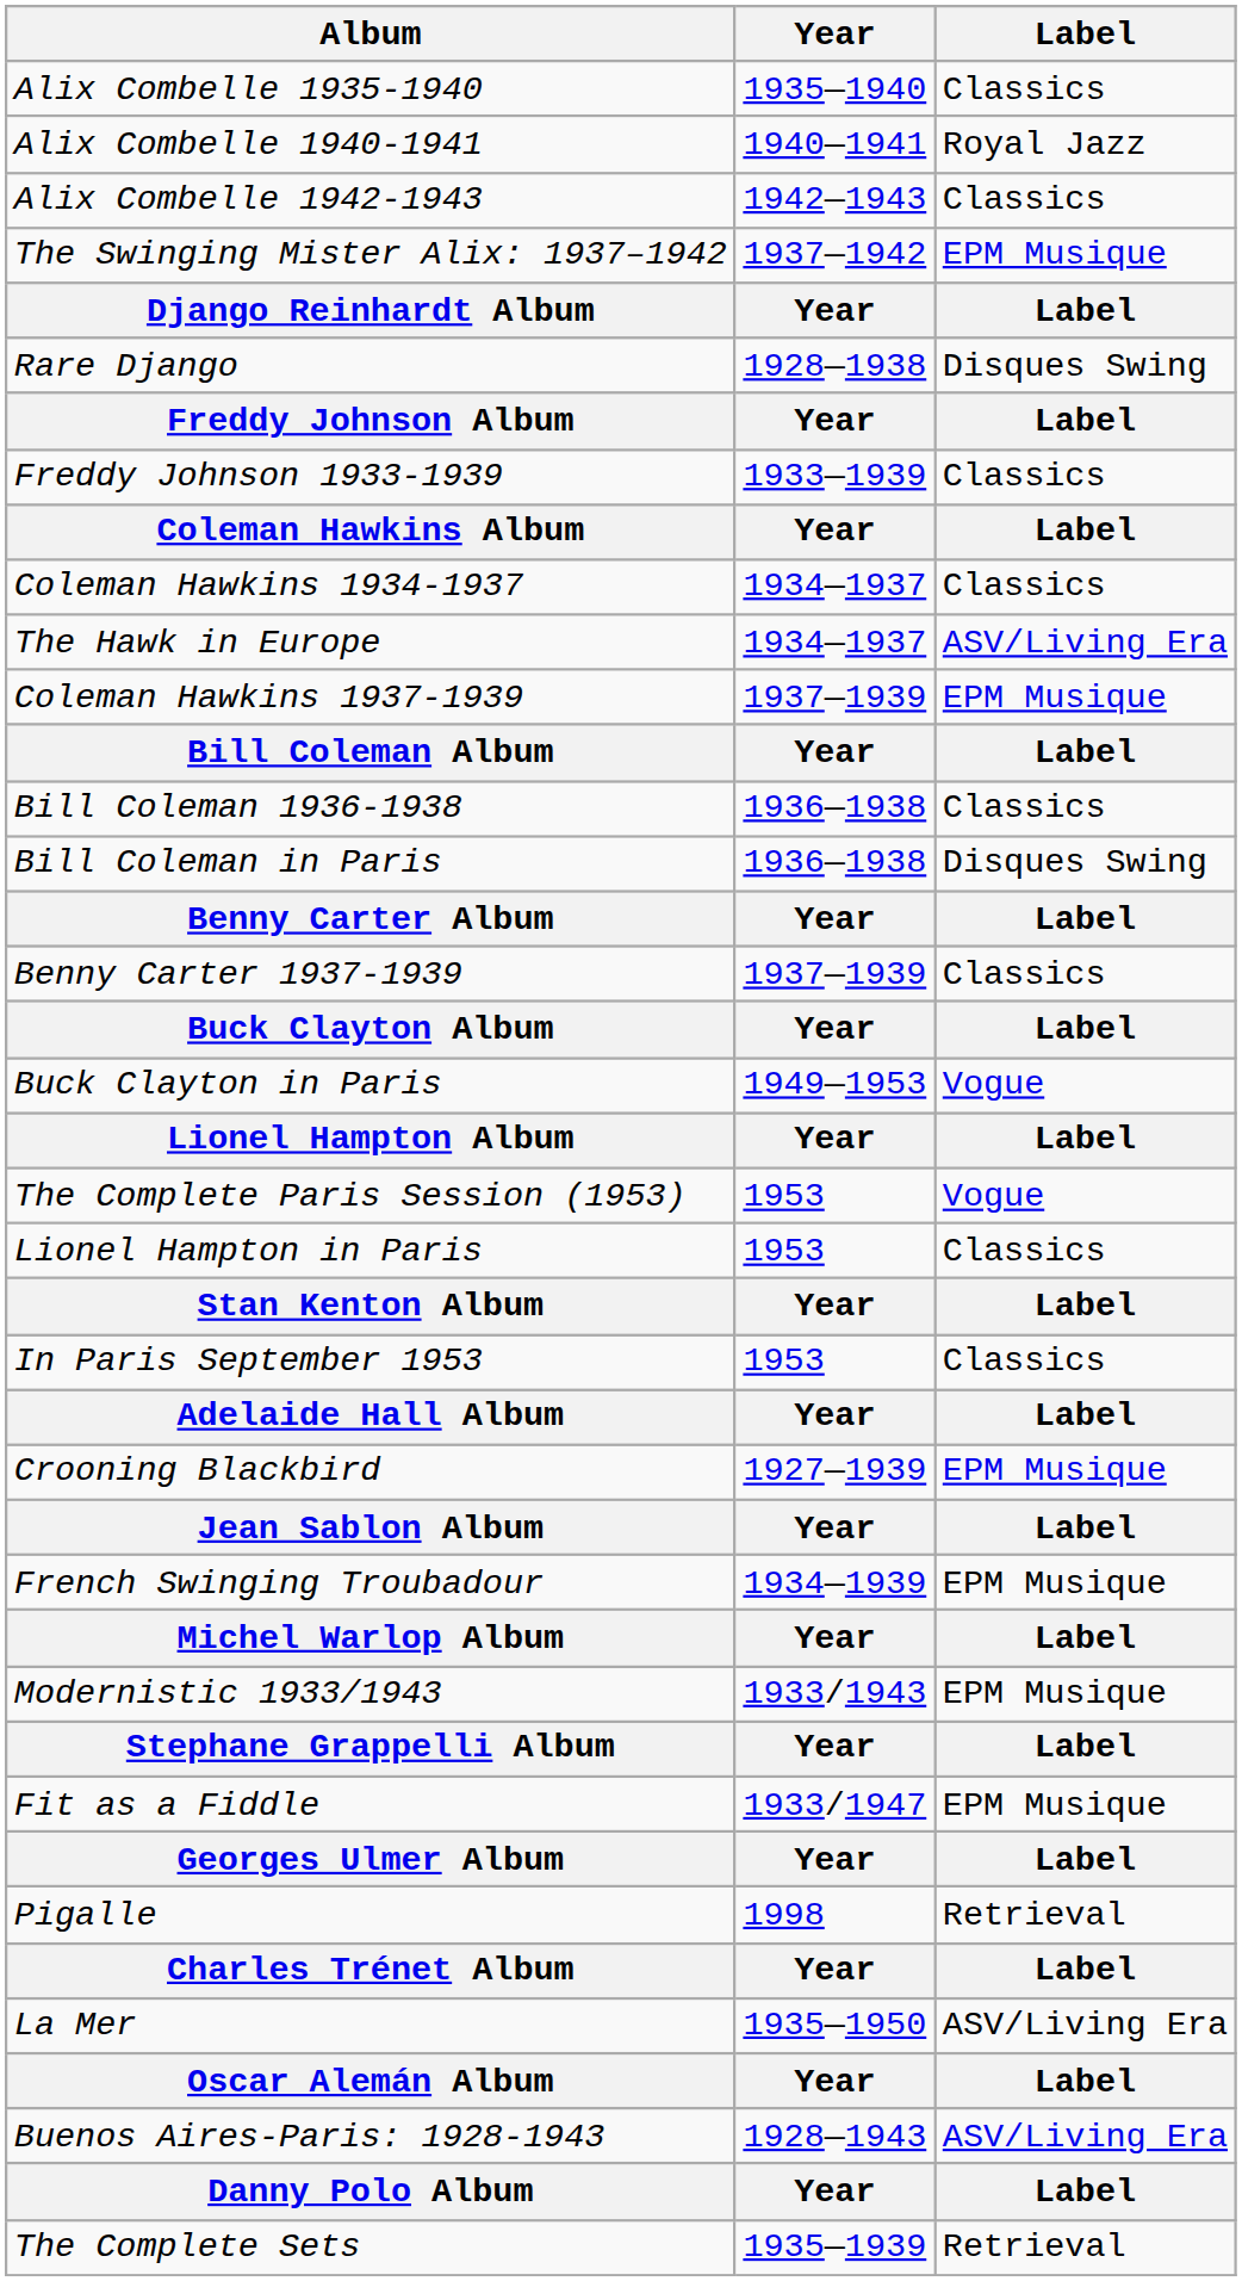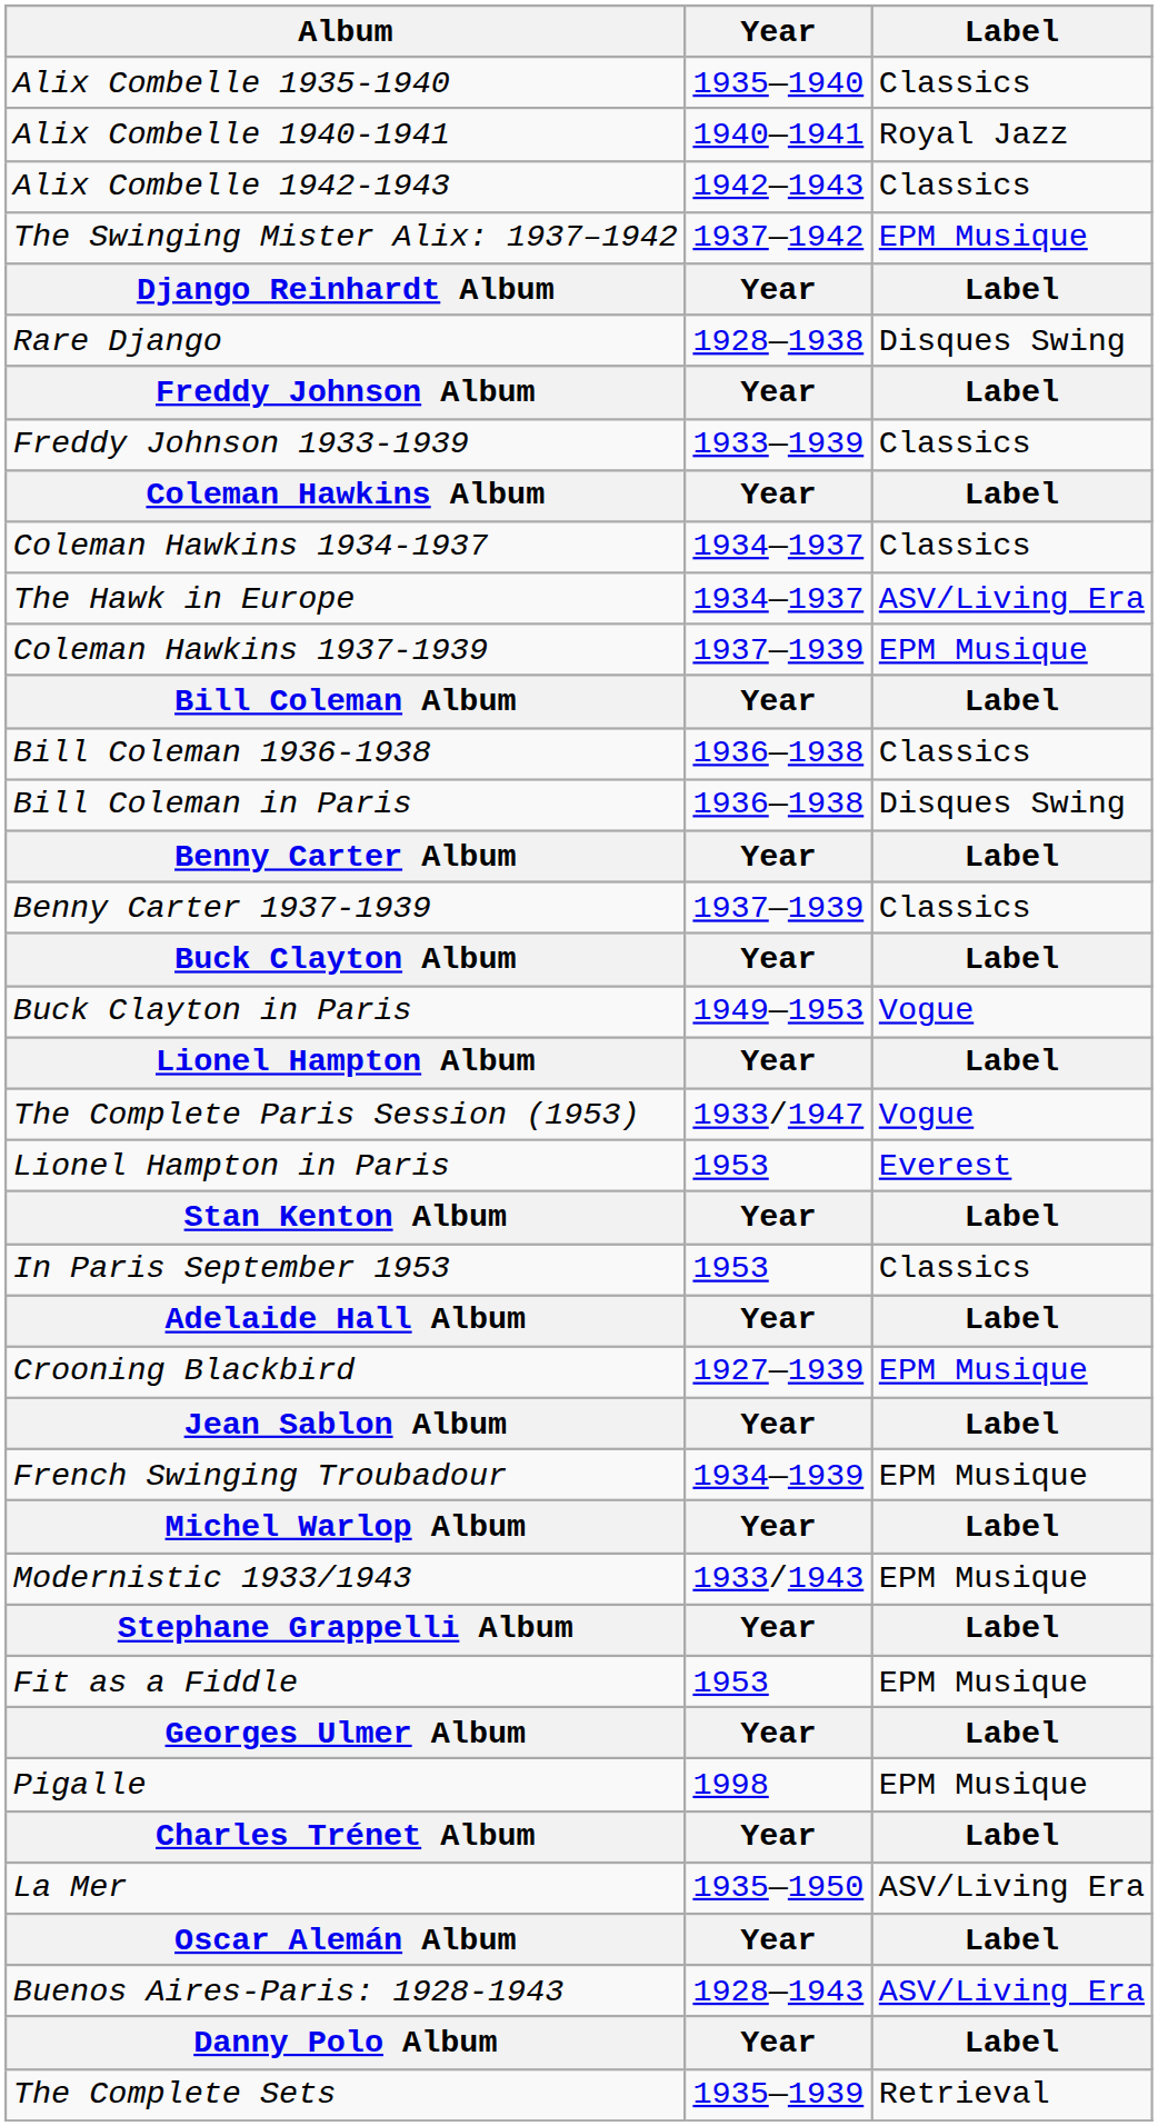 <table class="wikitable">
 <tr style="background:#ccc; text-align:center;">
 <th style="text-align:center;">Album</th>
 <th style="text-align:center;">Year</th>
 <th style="text-align:center;">Label</th>
 </tr>
 <tr>
 <td><em>Alix Combelle 1935-1940</em></td>
 <td><a href='#'>1935</a>—<a href='#'>1940</a></td>
 <td>Classics</td>
 </tr>
 <tr>
 <td><em>Alix Combelle 1940-1941</em></td>
 <td><a href='#'>1940</a>—<a href='#'>1941</a></td>
 <td>Royal Jazz</td>
 </tr>
 <tr>
 <td><em>Alix Combelle 1942-1943</em></td>
 <td><a href='#'>1942</a>—<a href='#'>1943</a></td>
 <td>Classics</td>
 </tr>
 <tr>
 <td><em>The Swinging Mister Alix: 1937–1942</em></td>
 <td><a href='#'>1937</a>—<a href='#'>1942</a></td>
 <td><a href='#'>EPM Musique</a></td>
 </tr>
 <tr style="background:#ccc; text-align:center;">
 <th style="text-align:center;"><a href='#'>Django Reinhardt</a> Album</th>
 <th style="text-align:center;">Year</th>
 <th style="text-align:center;">Label</th>
 </tr>
 <tr>
 <td><em>Rare Django</em></td>
 <td><a href='#'>1928</a>—<a href='#'>1938</a></td>
 <td>Disques Swing</td>
 </tr>
 <tr style="background:#ccc; text-align:center;">
 <th style="text-align:center;"><a href='#'>Freddy Johnson</a> Album</th>
 <th style="text-align:center;">Year</th>
 <th style="text-align:center;">Label</th>
 </tr>
 <tr>
 <td><em>Freddy Johnson 1933-1939</em></td>
 <td><a href='#'>1933</a>—<a href='#'>1939</a></td>
 <td>Classics</td>
 </tr>
 <tr style="background:#ccc; text-align:center;">
 <th style="text-align:center;"><a href='#'>Coleman Hawkins</a> Album</th>
 <th style="text-align:center;">Year</th>
 <th style="text-align:center;">Label</th>
 </tr>
 <tr>
 <td><em>Coleman Hawkins 1934-1937</em></td>
 <td><a href='#'>1934</a>—<a href='#'>1937</a></td>
 <td>Classics</td>
 </tr>
 <tr>
 <td><em>The Hawk in Europe</em></td>
 <td><a href='#'>1934</a>—<a href='#'>1937</a></td>
 <td><a href='#'>ASV/Living Era</a></td>
 </tr>
 <tr>
 <td><em>Coleman Hawkins 1937-1939</em></td>
 <td><a href='#'>1937</a>—<a href='#'>1939</a></td>
 <td><a href='#'>EPM Musique</a></td>
 </tr>
 <tr style="background:#ccc; text-align:center;">
 <th style="text-align:center;"><a href='#'>Bill Coleman</a> Album</th>
 <th style="text-align:center;">Year</th>
 <th style="text-align:center;">Label</th>
 </tr>
 <tr>
 <td><em>Bill Coleman 1936-1938</em></td>
 <td><a href='#'>1936</a>—<a href='#'>1938</a></td>
 <td>Classics</td>
 </tr>
 <tr>
 <td><em>Bill Coleman in Paris</em></td>
 <td><a href='#'>1936</a>—<a href='#'>1938</a></td>
 <td>Disques Swing</td>
 </tr>
 <tr style="background:#ccc; text-align:center;">
 <th style="text-align:center;"><a href='#'>Benny Carter</a> Album</th>
 <th style="text-align:center;">Year</th>
 <th style="text-align:center;">Label</th>
 </tr>
 <tr>
 <td><em>Benny Carter 1937-1939</em></td>
 <td><a href='#'>1937</a>—<a href='#'>1939</a></td>
 <td>Classics</td>
 </tr>
 <tr style="background:#ccc; text-align:center;">
 <th style="text-align:center;"><a href='#'>Buck Clayton</a> Album</th>
 <th style="text-align:center;">Year</th>
 <th style="text-align:center;">Label</th>
 </tr>
 <tr>
 <td><em>Buck Clayton in Paris</em></td>
 <td><a href='#'>1949</a>—<a href='#'>1953</a></td>
 <td><a href='#'>Vogue</a></td>
 </tr>
 <tr style="background:#ccc; text-align:center;">
 <th style="text-align:center;"><a href='#'>Lionel Hampton</a> Album</th>
 <th style="text-align:center;">Year</th>
 <th style="text-align:center;">Label</th>
 </tr>
 <tr>
 <td><em>The Complete Paris Session (1953)</em></td>
-<td><a href='#'>1953</a></td>
+<td><a href='#'>1933</a>/<a href='#'>1947</a></td>
 <td><a href='#'>Vogue</a></td>
 </tr>
 <tr>
 <td><em>Lionel Hampton in Paris</em></td>
 <td><a href='#'>1953</a></td>
-<td>Classics</td>
+<td><a href='#'>Everest</a></td>
 </tr>
 <tr style="background:#ccc; text-align:center;">
 <th style="text-align:center;"><a href='#'>Stan Kenton</a> Album</th>
 <th style="text-align:center;">Year</th>
 <th style="text-align:center;">Label</th>
 </tr>
 <tr>
 <td><em>In Paris September 1953</em></td>
 <td><a href='#'>1953</a></td>
 <td>Classics</td>
 </tr>
 <tr style="background:#ccc; text-align:center;">
 <th style="text-align:center;"><a href='#'>Adelaide Hall</a> Album</th>
 <th style="text-align:center;">Year</th>
 <th style="text-align:center;">Label</th>
 </tr>
 <tr>
 <td><em>Crooning Blackbird</em></td>
 <td><a href='#'>1927</a>—<a href='#'>1939</a></td>
 <td><a href='#'>EPM Musique</a></td>
 </tr>
 <tr style="background:#ccc; text-align:center;">
 <th style="text-align:center;"><a href='#'>Jean Sablon</a> Album</th>
 <th style="text-align:center;">Year</th>
 <th style="text-align:center;">Label</th>
 </tr>
 <tr>
 <td><em>French Swinging Troubadour</em></td>
 <td><a href='#'>1934</a>—<a href='#'>1939</a></td>
 <td>EPM Musique</td>
 </tr>
 <tr style="background:#ccc; text-align:center;">
 <th style="text-align:center;"><a href='#'>Michel Warlop</a> Album</th>
 <th style="text-align:center;">Year</th>
 <th style="text-align:center;">Label</th>
 </tr>
 <tr>
 <td><em>Modernistic 1933/1943</em></td>
 <td><a href='#'>1933</a>/<a href='#'>1943</a></td>
 <td>EPM Musique</td>
 </tr>
 <tr style="background:#ccc; text-align:center;">
 <th style="text-align:center;"><a href='#'>Stephane Grappelli</a> Album</th>
 <th style="text-align:center;">Year</th>
 <th style="text-align:center;">Label</th>
 </tr>
 <tr>
 <td><em>Fit as a Fiddle</em></td>
-<td><a href='#'>1933</a>/<a href='#'>1947</a></td>
+<td><a href='#'>1953</a></td>
 <td>EPM Musique</td>
 </tr>
 <tr style="background:#ccc; text-align:center;">
 <th style="text-align:center;"><a href='#'>Georges Ulmer</a> Album</th>
 <th style="text-align:center;">Year</th>
 <th style="text-align:center;">Label</th>
 </tr>
 <tr>
 <td><em>Pigalle</em></td>
 <td><a href='#'>1998</a></td>
-<td>Retrieval</td>
+<td>EPM Musique</td>
 </tr>
 <tr style="background:#ccc; text-align:center;">
 <th style="text-align:center;"><a href='#'>Charles Trénet</a> Album</th>
 <th style="text-align:center;">Year</th>
 <th style="text-align:center;">Label</th>
 </tr>
 <tr>
 <td><em>La Mer</em></td>
 <td><a href='#'>1935</a>—<a href='#'>1950</a></td>
 <td>ASV/Living Era</td>
 </tr>
 <tr style="background:#ccc; text-align:center;">
 <th style="text-align:center;"><a href='#'>Oscar Alemán</a> Album</th>
 <th style="text-align:center;">Year</th>
 <th style="text-align:center;">Label</th>
 </tr>
 <tr>
 <td><em>Buenos Aires-Paris: 1928-1943</em></td>
 <td><a href='#'>1928</a>—<a href='#'>1943</a></td>
 <td><a href='#'>ASV/Living Era</a></td>
 </tr>
 <tr style="background:#ccc; text-align:center;">
 <th style="text-align:center;"><a href='#'>Danny Polo</a> Album</th>
 <th style="text-align:center;">Year</th>
 <th style="text-align:center;">Label</th>
 </tr>
 <tr>
 <td><em>The Complete Sets</em></td>
 <td><a href='#'>1935</a>—<a href='#'>1939</a></td>
 <td>Retrieval</td>
 </tr>
 </table>
